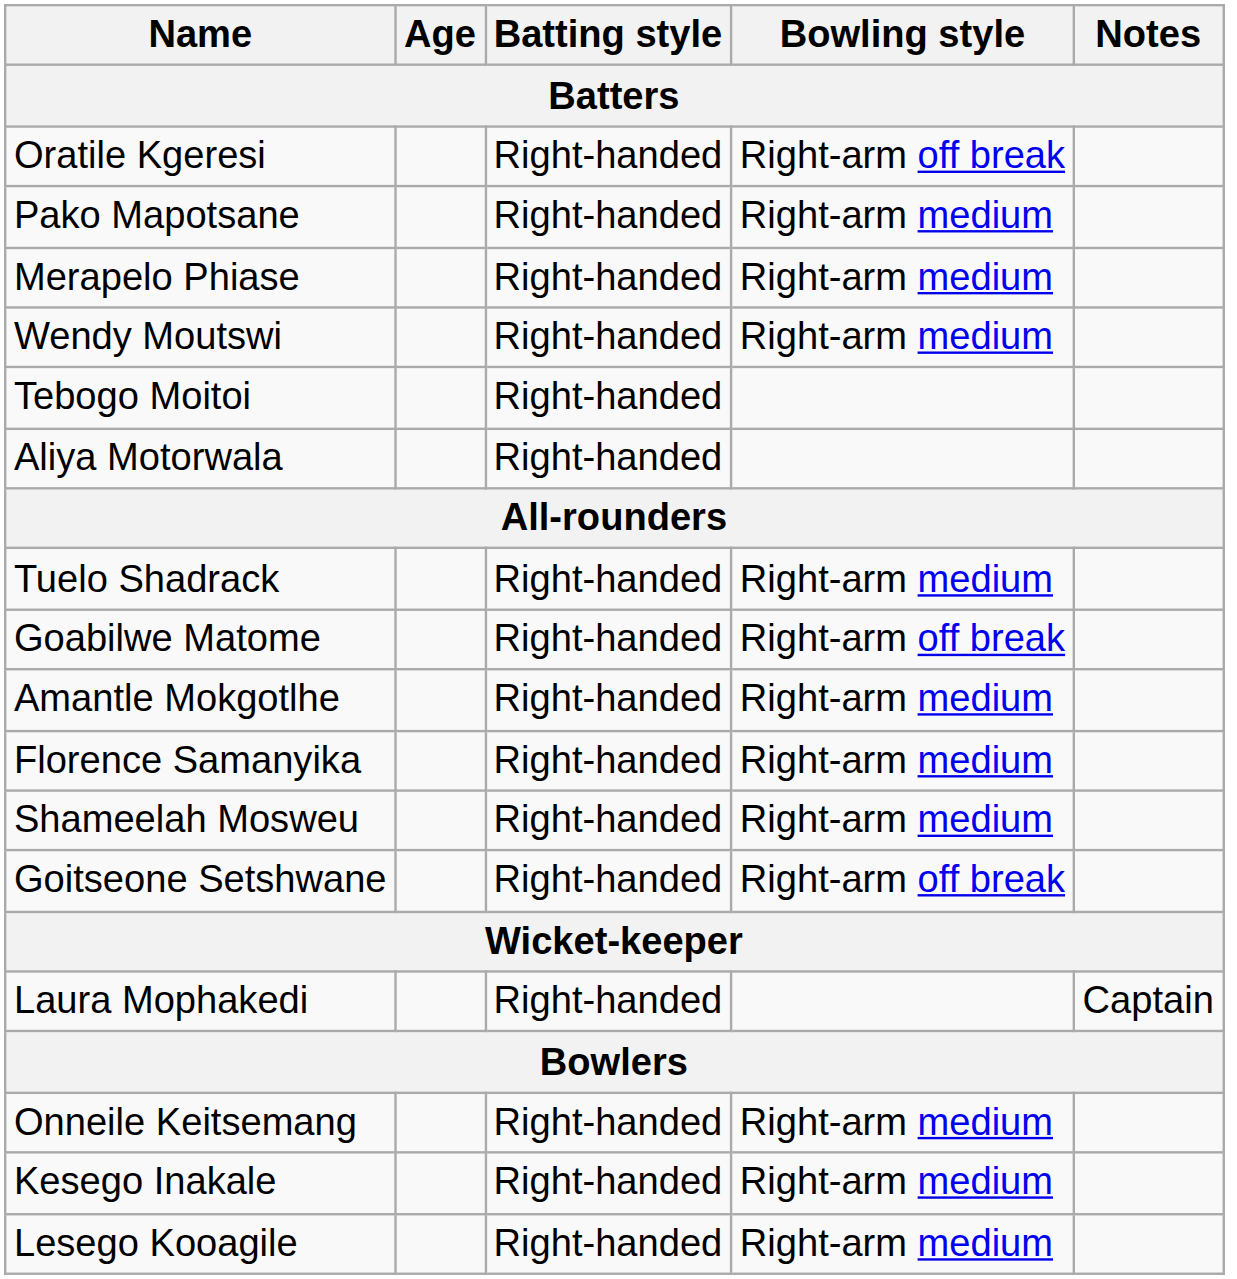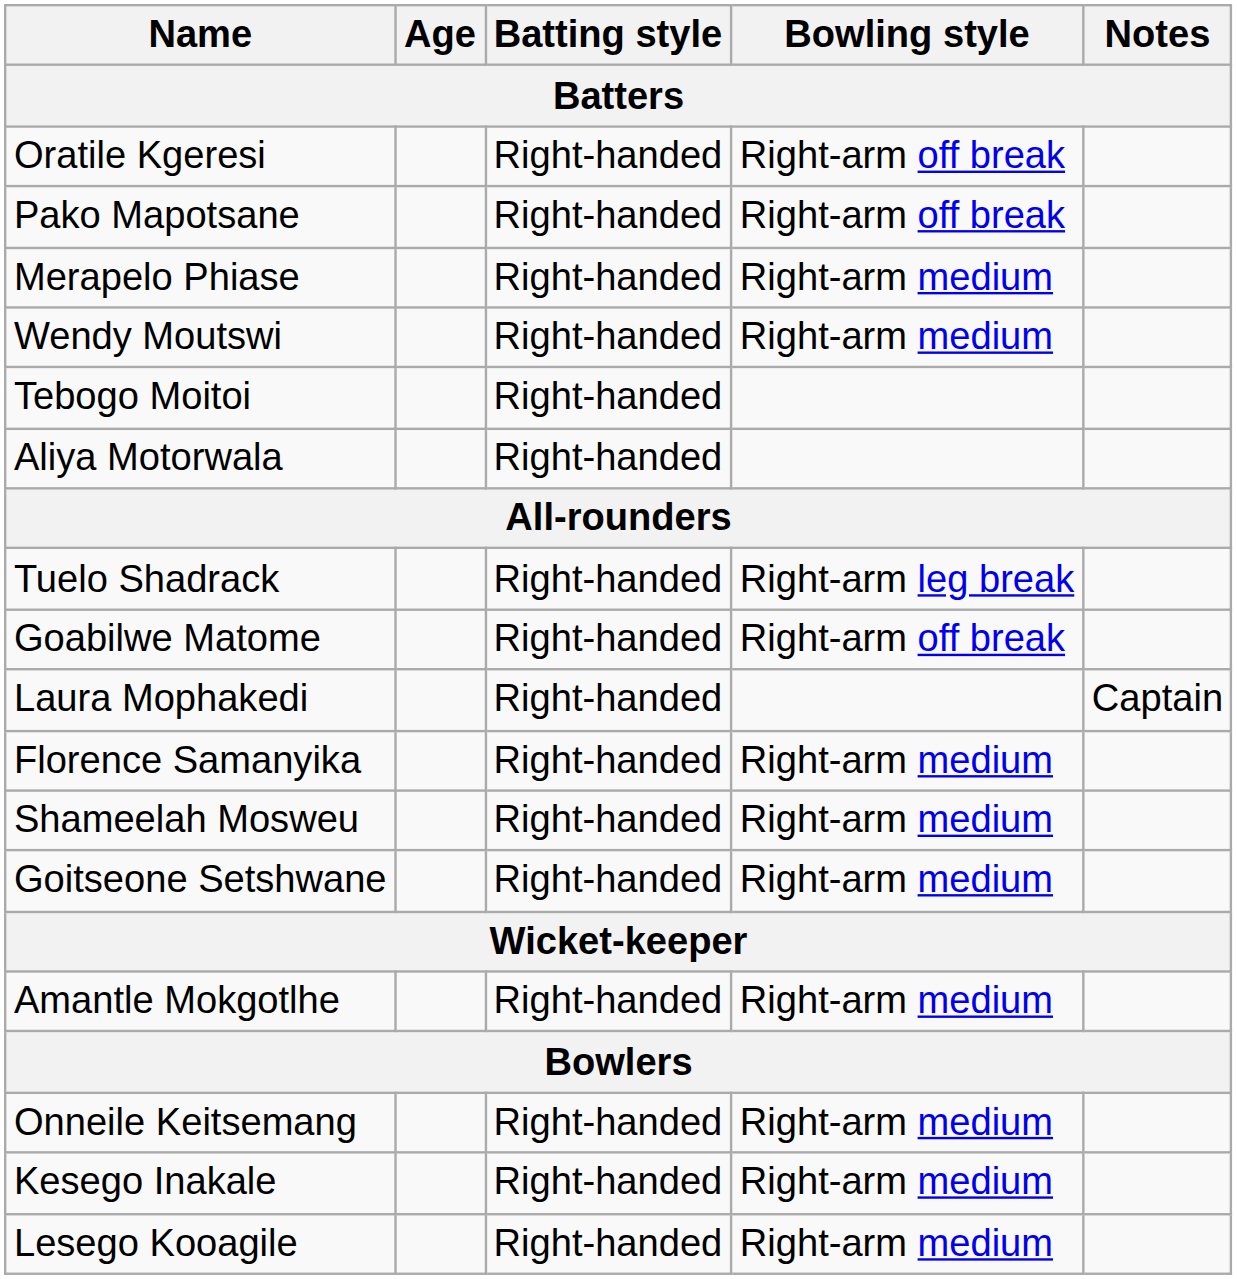 <table class="wikitable">
 <tr>
 <th>Name</th>
 <th>Age</th>
 <th>Batting style</th>
 <th>Bowling style</th>
 <th>Notes</th>
 </tr>
 <tr>
 <th colspan="5">Batters</th>
 </tr>
 <tr>
 <td>Oratile Kgeresi</td>
 <td></td>
 <td>Right-handed</td>
 <td>Right-arm <a href='#'>off break</a></td>
 <td></td>
 </tr>
 <tr>
 <td>Pako Mapotsane</td>
 <td></td>
 <td>Right-handed</td>
-<td>Right-arm <a href='#'>medium</a></td>
+<td>Right-arm <a href='#'>off break</a></td>
 <td></td>
 </tr>
 <tr>
 <td>Merapelo Phiase</td>
 <td></td>
 <td>Right-handed</td>
 <td>Right-arm <a href='#'>medium</a></td>
 <td></td>
 </tr>
 <tr>
 <td>Wendy Moutswi</td>
 <td></td>
 <td>Right-handed</td>
 <td>Right-arm <a href='#'>medium</a></td>
 <td></td>
 </tr>
 <tr>
 <td>Tebogo Moitoi</td>
 <td></td>
 <td>Right-handed</td>
 <td></td>
 <td></td>
 </tr>
 <tr>
 <td>Aliya Motorwala</td>
 <td></td>
 <td>Right-handed</td>
 <td></td>
 <td></td>
 </tr>
 <tr>
 <th colspan="5">All-rounders</th>
 </tr>
 <tr>
 <td>Tuelo Shadrack</td>
 <td></td>
 <td>Right-handed</td>
-<td>Right-arm <a href='#'>medium</a></td>
+<td>Right-arm <a href='#'>leg break</a></td>
 <td></td>
 </tr>
 <tr>
 <td>Goabilwe Matome</td>
 <td></td>
 <td>Right-handed</td>
 <td>Right-arm <a href='#'>off break</a></td>
 <td></td>
 </tr>
 <tr>
-<td>Amantle Mokgotlhe</td>
+<td>Laura Mophakedi</td>
 <td></td>
 <td>Right-handed</td>
-<td>Right-arm <a href='#'>medium</a></td>
 <td></td>
+<td>Captain</td>
 </tr>
 <tr>
 <td>Florence Samanyika</td>
 <td></td>
 <td>Right-handed</td>
 <td>Right-arm <a href='#'>medium</a></td>
 <td></td>
 </tr>
 <tr>
 <td>Shameelah Mosweu</td>
 <td></td>
 <td>Right-handed</td>
 <td>Right-arm <a href='#'>medium</a></td>
 <td></td>
 </tr>
 <tr>
 <td>Goitseone Setshwane</td>
 <td></td>
 <td>Right-handed</td>
-<td>Right-arm <a href='#'>off break</a></td>
+<td>Right-arm <a href='#'>medium</a></td>
 <td></td>
 </tr>
 <tr>
 <th colspan="5">Wicket-keeper</th>
 </tr>
 <tr>
-<td>Laura Mophakedi</td>
+<td>Amantle Mokgotlhe</td>
 <td></td>
 <td>Right-handed</td>
+<td>Right-arm <a href='#'>medium</a></td>
 <td></td>
-<td>Captain</td>
 </tr>
 <tr>
 <th colspan="5">Bowlers</th>
 </tr>
 <tr>
 <td>Onneile Keitsemang</td>
 <td></td>
 <td>Right-handed</td>
 <td>Right-arm <a href='#'>medium</a></td>
 <td></td>
 </tr>
 <tr>
 <td>Kesego Inakale</td>
 <td></td>
 <td>Right-handed</td>
 <td>Right-arm <a href='#'>medium</a></td>
 <td></td>
 </tr>
 <tr>
 <td>Lesego Kooagile</td>
 <td></td>
 <td>Right-handed</td>
 <td>Right-arm <a href='#'>medium</a></td>
 <td></td>
 </tr>
 </table>
